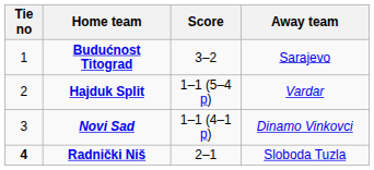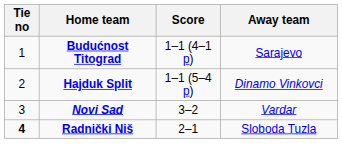 <table class="wikitable" style="text-align: center">
 <tr>
 <th width=40>Tie no</th>
 <th width=150>Home team</th>
 <th width=80>Score</th>
 <th width=150>Away team</th>
 </tr>
 <tr>
 <td>1</td>
 <td><strong><a href='#'>Budućnost Titograd</a></strong></td>
-<td>3–2</td>
+<td>1–1 (4–1 <a href='#'>p</a>)</td>
 <td><a href='#'>Sarajevo</a></td>
 </tr>
 <tr>
 <td>2</td>
 <td><strong><a href='#'>Hajduk Split</a></strong></td>
 <td>1–1 (5–4 <a href='#'>p</a>)</td>
-<td><em><a href='#'>Vardar</a></em></td>
+<td><em><a href='#'>Dinamo Vinkovci</a></em></td>
 </tr>
 <tr>
 <td>3</td>
 <td><strong><em><a href='#'>Novi Sad</a></em></strong></td>
-<td>1–1 (4–1 <a href='#'>p</a>)</td>
-<td><em><a href='#'>Dinamo Vinkovci</a></em></td>
+<td>3–2</td>
+<td><em><a href='#'>Vardar</a></em></td>
 </tr>
 <tr>
 <td><strong>4</strong></td>
 <td><strong><a href='#'>Radnički Niš</a></strong></td>
 <td>2–1</td>
 <td><a href='#'>Sloboda Tuzla</a></td>
 </tr>
 </table>
